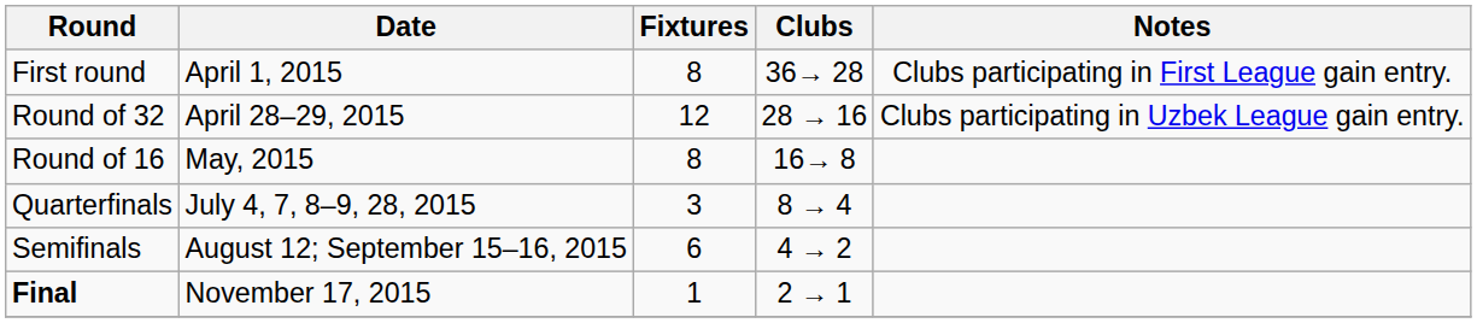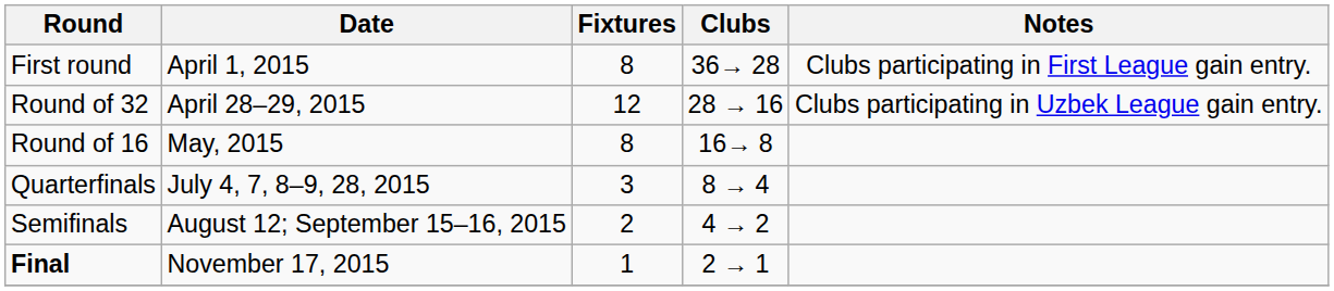 <table class="wikitable">
 <tr>
 <th>Round</th>
 <th>Date</th>
 <th>Fixtures</th>
 <th>Clubs</th>
 <th>Notes</th>
 </tr>
 <tr>
 <td>First round</td>
 <td>April 1, 2015</td>
 <td align="center">8</td>
 <td align="center">36→ 28</td>
 <td align="center">Clubs participating in <a href='#'>First League</a> gain entry.</td>
 </tr>
 <tr>
 <td>Round of 32</td>
 <td>April 28–29, 2015</td>
 <td align="center">12</td>
 <td align="center">28 → 16</td>
 <td align="center">Clubs participating in <a href='#'>Uzbek League</a> gain entry.</td>
 </tr>
 <tr>
 <td>Round of 16</td>
 <td>May, 2015<br></td>
 <td align="center">8</td>
 <td align="center">16→ 8</td>
 <td align="center"></td>
 </tr>
 <tr>
 <td>Quarterfinals</td>
 <td>July 4, 7, 8–9, 28, 2015</td>
 <td align="center">3</td>
 <td align="center">8 → 4</td>
 <td align="center"></td>
 </tr>
 <tr>
 <td>Semifinals</td>
 <td>August 12; September 15–16, 2015</td>
-<td align="center">6</td>
+<td align="center">2</td>
 <td align="center">4 → 2</td>
 <td align="center"></td>
 </tr>
 <tr>
 <td><strong>Final</strong></td>
 <td>November 17, 2015</td>
 <td align="center">1</td>
 <td align="center">2 → 1</td>
 <td align="center"></td>
 </tr>
 <tr>
 </tr>
 </table>
